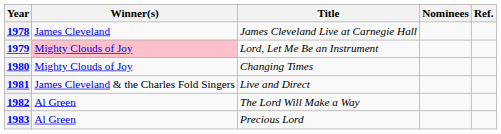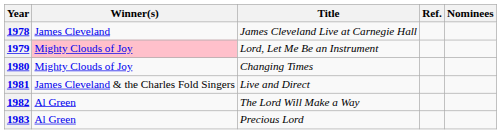 <table class="wikitable sortable">
 <tr>
 <th scope="col">Year</th>
 <th scope="col">Winner(s)</th>
 <th scope="col">Title</th>
+<th scope="col" class="unsortable">Ref.</th>
 <th scope="col" class="unsortable">Nominees</th>
-<th scope="col" class="unsortable">Ref.</th>
 </tr>
 <tr>
 <th scope="row" align="center"><a href='#'>1978</a></th>
 <td><a href='#'>James Cleveland</a></td>
 <td><em>James Cleveland Live at Carnegie Hall</em></td>
+<td align="center"></td>
 <td></td>
-<td align="center"></td>
 </tr>
 <tr>
 <th scope="row" align="center"><a href='#'>1979</a></th>
 <td style="background: pink;"><a href='#'>Mighty Clouds of Joy</a></td>
 <td><em>Lord, Let Me Be an Instrument</em></td>
+<td align="center"></td>
 <td></td>
-<td align="center"></td>
 </tr>
 <tr>
 <th scope="row" align="center"><a href='#'>1980</a></th>
 <td><a href='#'>Mighty Clouds of Joy</a></td>
 <td><em>Changing Times</em></td>
+<td align="center"></td>
 <td></td>
-<td align="center"></td>
 </tr>
 <tr>
 <th scope="row" align="center"><a href='#'>1981</a></th>
 <td><a href='#'>James Cleveland</a> & the Charles Fold Singers</td>
 <td><em>Live and Direct</em></td>
+<td align="center"></td>
 <td></td>
-<td align="center"></td>
 </tr>
 <tr>
 <th scope="row" align="center"><a href='#'>1982</a></th>
 <td><a href='#'>Al Green</a></td>
 <td><em>The Lord Will Make a Way</em></td>
+<td align="center"></td>
 <td></td>
-<td align="center"></td>
 </tr>
 <tr>
 <th scope="row" align="center"><a href='#'>1983</a></th>
 <td><a href='#'>Al Green</a></td>
 <td><em>Precious Lord</em></td>
+<td align="center"></td>
 <td></td>
-<td align="center"></td>
 </tr>
 </table>
